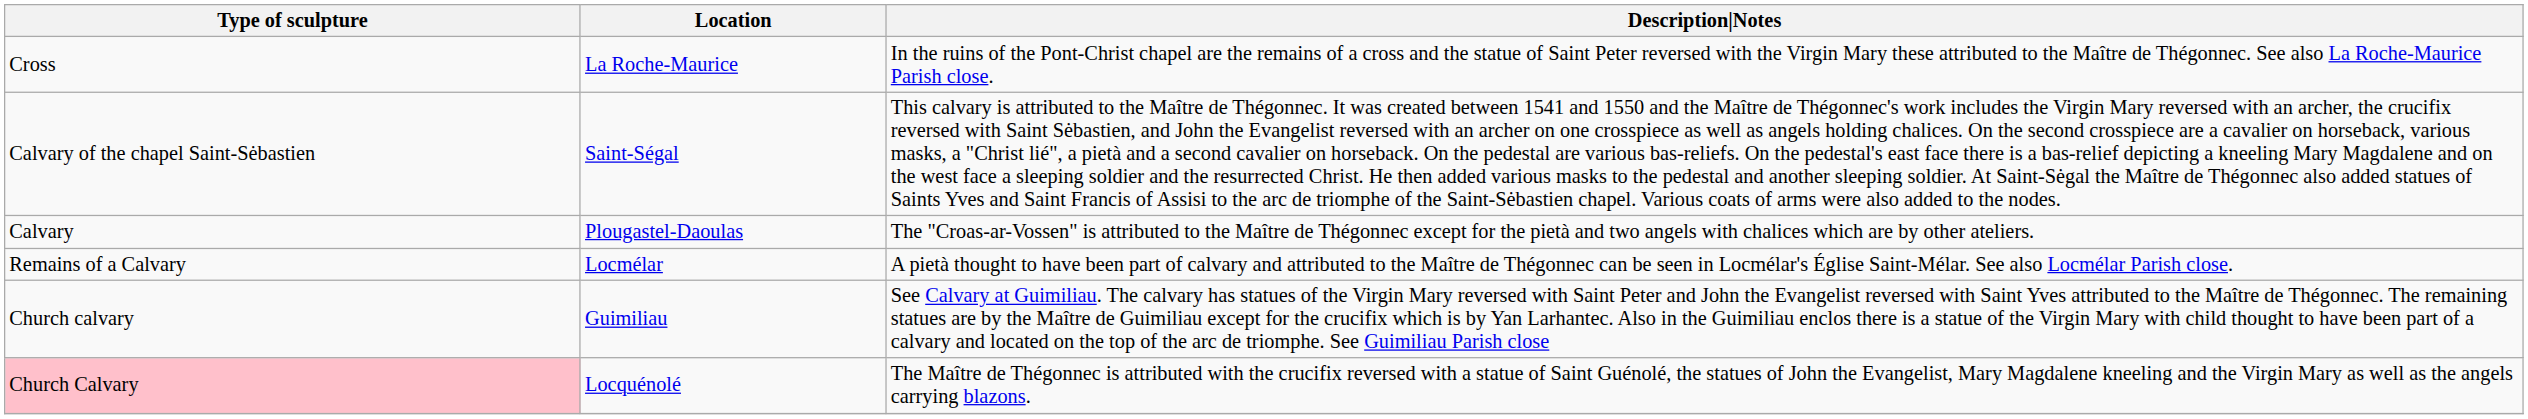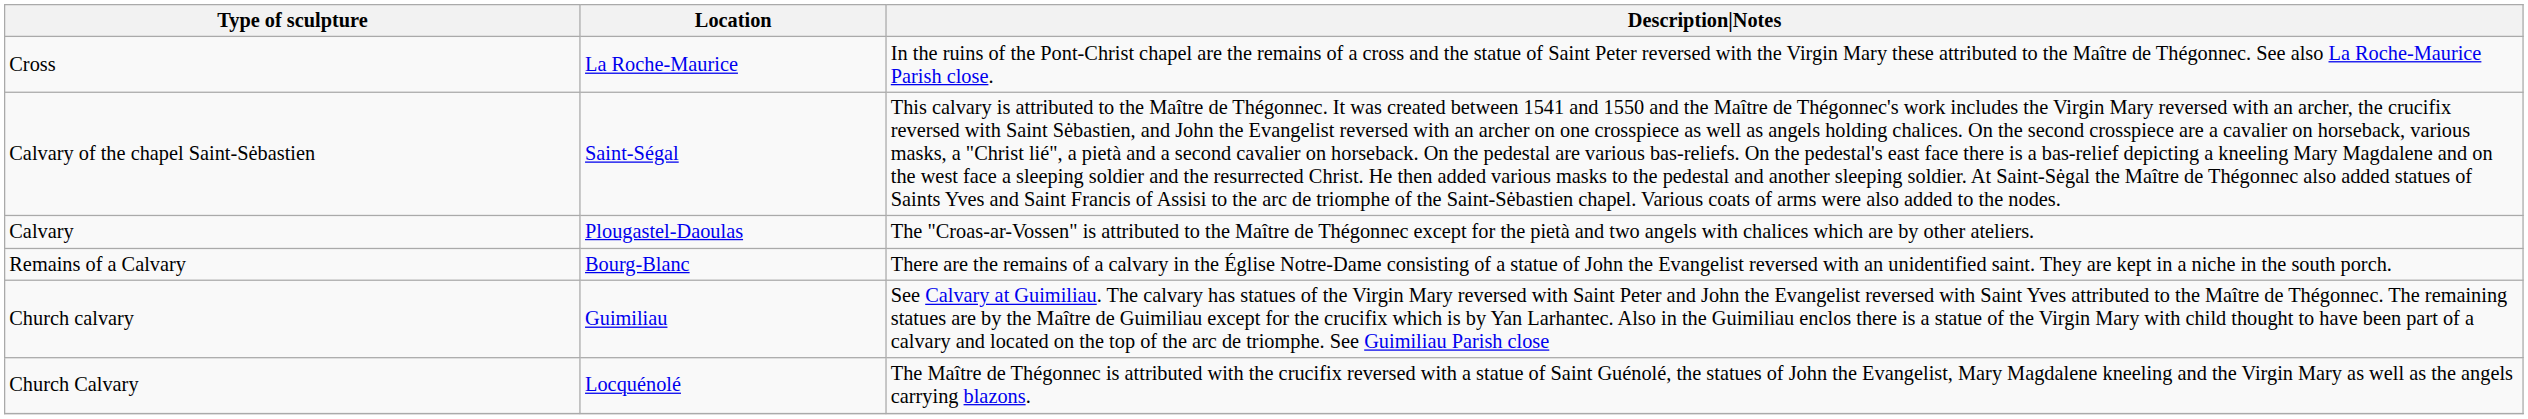 <table class="wikitable sortable" style="width:100%; margin-top:0.5em;">
 <tr>
 <th scope="col">Type of sculpture</th>
 <th scope="col">Location</th>
 <th scope="col" width="65%">Description|Notes</th>
 </tr>
 <tr>
 <td>Cross</td>
 <td><a href='#'>La Roche-Maurice</a></td>
 <td>In the ruins of the Pont-Christ chapel are the remains of a cross and the statue of Saint Peter reversed with the Virgin Mary these attributed to the Maître de Thégonnec. See also <a href='#'>La Roche-Maurice Parish close</a>.</td>
 </tr>
 <tr>
 <td>Calvary of the chapel Saint-Sėbastien</td>
 <td><a href='#'>Saint-Ségal</a></td>
 <td>This calvary is attributed to the Maître de Thégonnec. It was created between 1541 and 1550 and the Maître de Thégonnec's work includes the Virgin Mary reversed with an archer, the crucifix reversed with Saint Sėbastien, and John the Evangelist reversed with an archer on one crosspiece as well as angels holding chalices. On the second crosspiece are a cavalier on horseback, various masks, a "Christ lié", a pietà and a second cavalier on horseback. On the pedestal are various bas-reliefs. On the pedestal's east face there is a bas-relief depicting a kneeling Mary Magdalene and on the west face a sleeping soldier and the resurrected Christ.  He then added various masks to the pedestal and another sleeping soldier. At Saint-Sėgal the Maître de Thégonnec also added statues of Saints Yves and Saint Francis of Assisi to the arc de triomphe of the Saint-Sėbastien chapel. Various coats of arms were also added to the nodes.<br></td>
 </tr>
 <tr>
 <td>Calvary</td>
 <td><a href='#'>Plougastel-Daoulas</a></td>
 <td>The "Croas-ar-Vossen" is attributed to the Maître de Thégonnec except for the pietà and two angels with chalices which are by other ateliers.</td>
 </tr>
 <tr>
 <td>Remains of a Calvary</td>
-<td><a href='#'>Locmélar</a></td>
-<td>A pietà thought to have been part of calvary and attributed to the Maître de Thégonnec can be seen in Locmélar's Église Saint-Mélar. See also <a href='#'>Locmélar Parish close</a>.</td>
+<td><a href='#'>Bourg-Blanc</a></td>
+<td>There are the remains of a calvary in the Église Notre-Dame consisting of a statue of John the Evangelist reversed with an unidentified saint. They are kept in a niche in the south porch.<br></td>
 </tr>
 <tr>
 <td>Church calvary</td>
 <td><a href='#'>Guimiliau</a></td>
 <td>See <a href='#'>Calvary at Guimiliau</a>. The calvary has statues of the Virgin Mary reversed with Saint Peter and John the Evangelist reversed with Saint Yves attributed to the Maître de Thégonnec. The remaining statues are by the Maître de Guimiliau except for the crucifix which is by Yan Larhantec.  Also in the Guimiliau enclos there is a statue of the Virgin Mary with child thought to have been part of a calvary and located on the top of the arc de triomphe. See <a href='#'>Guimiliau Parish close</a></td>
 </tr>
 <tr>
-<td style="background: pink;">Church Calvary</td>
+<td>Church Calvary</td>
 <td><a href='#'>Locquénolé</a></td>
 <td>The Maître de Thégonnec is attributed with the crucifix reversed with a statue of Saint Guénolé, the statues of John the Evangelist, Mary Magdalene kneeling and the Virgin Mary as well as the angels carrying <a href='#'>blazons</a>.</td>
 </tr>
 <tr>
 </tr>
 </table>
